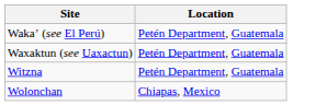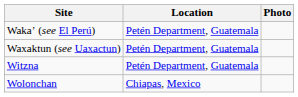 <table class="wikitable sortable" align="left" style="margin: 1em auto 1em auto">
 <tr>
 <th>Site</th>
 <th>Location</th>
+<th>Photo</th>
 </tr>
 <tr>
 <td>Wakaʼ (<em>see</em> <a href='#'>El Perú</a>)</td>
 <td><a href='#'>Petén Department</a>, <a href='#'>Guatemala</a></td>
+<td></td>
 </tr>
 <tr>
 <td>Waxaktun (<em>see</em> <a href='#'>Uaxactun</a>)</td>
 <td><a href='#'>Petén Department</a>, <a href='#'>Guatemala</a></td>
+<td></td>
 </tr>
 <tr>
 <td><a href='#'>Witzna</a></td>
 <td><a href='#'>Petén Department</a>, <a href='#'>Guatemala</a></td>
+<td></td>
 </tr>
 <tr>
 <td><a href='#'>Wolonchan</a></td>
 <td><a href='#'>Chiapas</a>, <a href='#'>Mexico</a></td>
+<td></td>
 </tr>
 </table>
